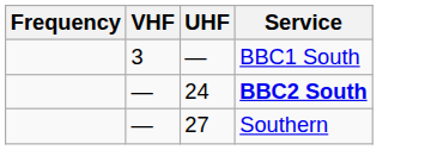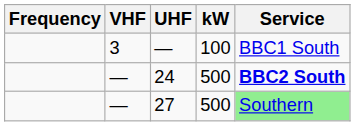 <table class="wikitable sortable">
 <tr>
 <th>Frequency</th>
 <th>VHF</th>
 <th>UHF</th>
+<th>kW</th>
 <th>Service</th>
 </tr>
 <tr>
 <td></td>
 <td>3</td>
 <td>—</td>
+<td>100</td>
 <td><a href='#'>BBC1 South</a></td>
 </tr>
 <tr>
 <td></td>
 <td>—</td>
 <td>24</td>
+<td>500</td>
 <td><strong><a href='#'>BBC2 South</a></strong></td>
 </tr>
 <tr>
 <td></td>
 <td>—</td>
 <td>27</td>
-<td><a href='#'>Southern</a></td>
+<td>500</td>
+<td style="background: lightgreen;"><a href='#'>Southern</a></td>
 </tr>
 </table>
